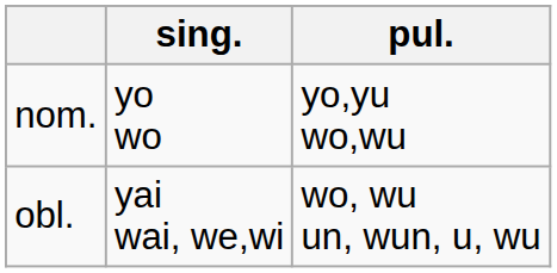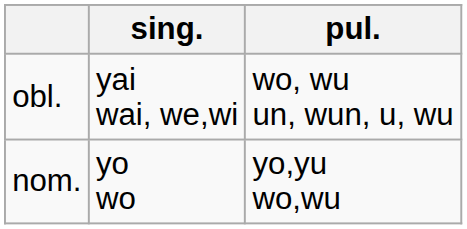 <table class="wikitable">
 <tr>
 <th></th>
 <th>sing.</th>
 <th>pul.</th>
 </tr>
 <tr>
+<td>obl.</td>
+<td>yai<br>wai, we,wi</td>
+<td>wo, wu<br>un, wun, u, wu</td>
+</tr>
+<tr>
 <td>nom.</td>
 <td>yo<br>wo</td>
 <td>yo,yu<br>wo,wu</td>
 </tr>
-<tr>
-<td>obl.</td>
-<td>yai<br>wai, we,wi</td>
-<td>wo, wu<br>un, wun, u, wu</td>
-</tr>
 </table>
